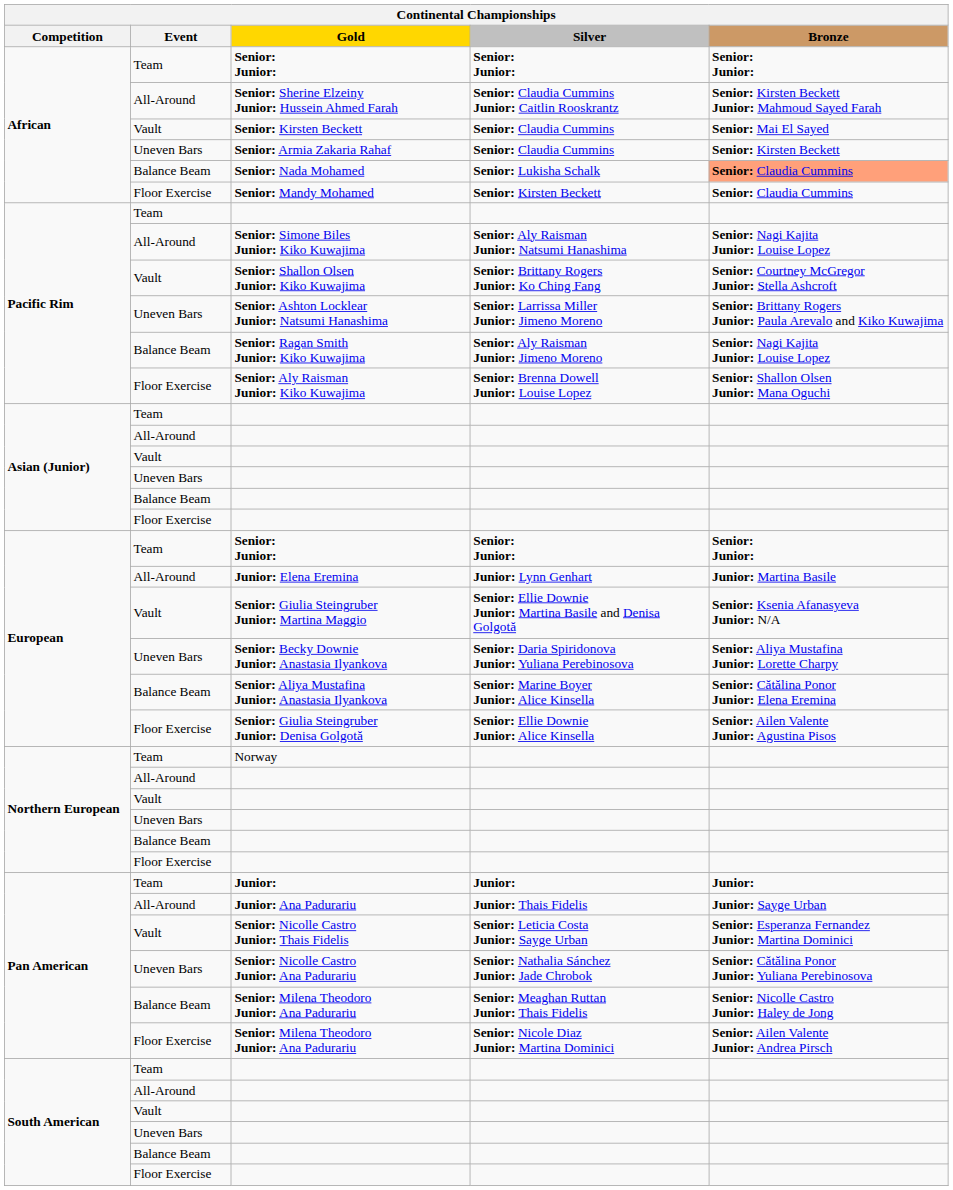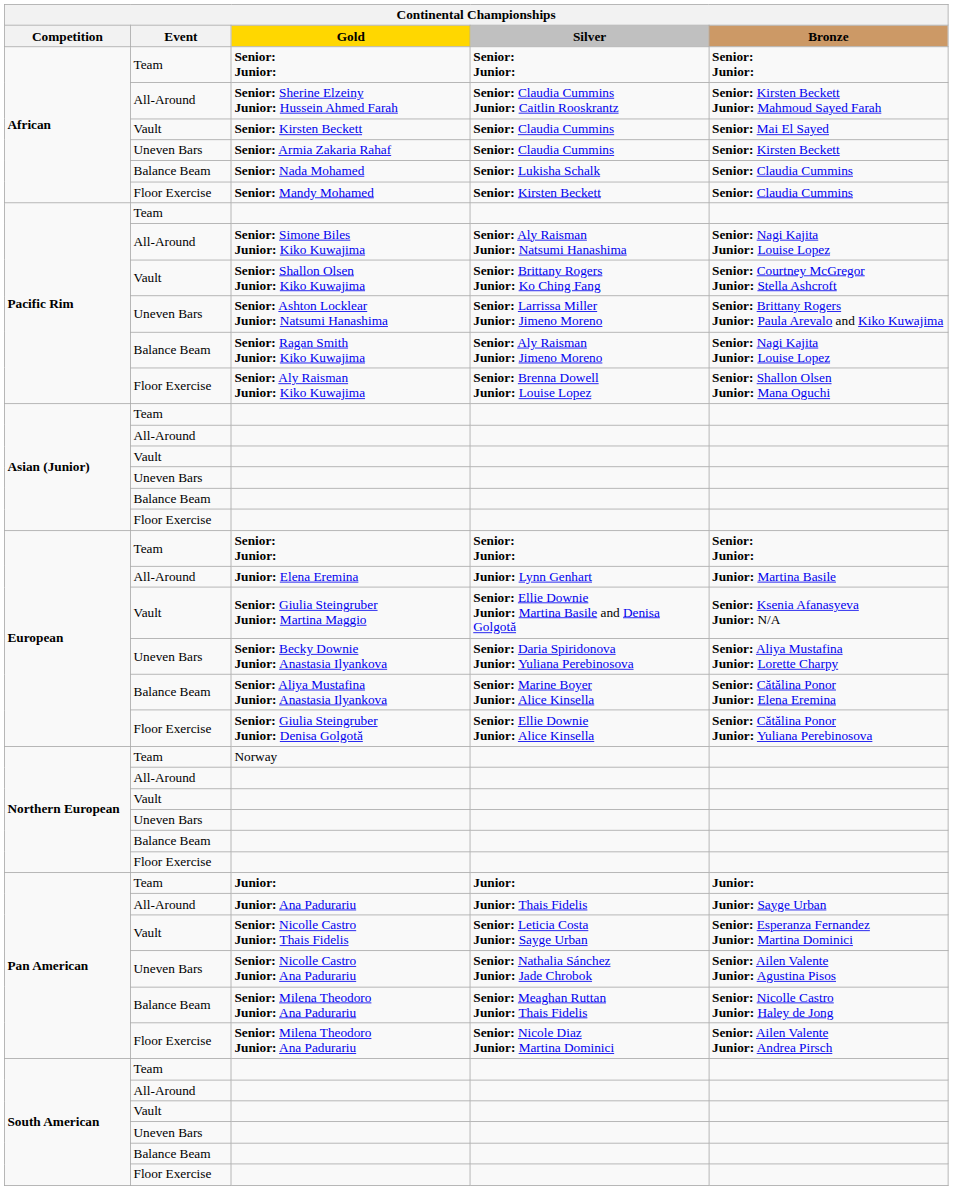 <table class="wikitable" style="width:90%;">
 <tr>
 <th colspan=5>Continental Championships</th>
 </tr>
 <tr>
 <th style="text-align:center; width:4%;">Competition</th>
 <th style="text-align:center; width:4%;">Event</th>
 <td style="text-align:center; width:11%; background:gold;"><strong>Gold</strong></td>
 <td style="text-align:center; width:11%; background:silver;"><strong>Silver</strong></td>
 <td style="text-align:center; width:11%; background:#c96;"><strong>Bronze</strong></td>
 </tr>
 <tr>
 <td rowspan=6><strong>African</strong></td>
 <td>Team</td>
 <td><strong>Senior:</strong>  <br> <strong>Junior:</strong> </td>
 <td><strong>Senior:</strong>  <br> <strong>Junior:</strong> </td>
 <td><strong>Senior:</strong>  <br> <strong>Junior:</strong> </td>
 </tr>
 <tr>
 <td>All-Around</td>
 <td><strong>Senior:</strong>  <a href='#'>Sherine Elzeiny</a> <br> <strong>Junior:</strong>  <a href='#'>Hussein Ahmed Farah</a></td>
 <td><strong>Senior:</strong>  <a href='#'>Claudia Cummins</a> <br> <strong>Junior:</strong>  <a href='#'>Caitlin Rooskrantz</a></td>
 <td><strong>Senior:</strong>  <a href='#'>Kirsten Beckett</a> <br> <strong>Junior:</strong>  <a href='#'>Mahmoud Sayed Farah</a></td>
 </tr>
 <tr>
 <td>Vault</td>
 <td><strong>Senior:</strong>  <a href='#'>Kirsten Beckett</a></td>
 <td><strong>Senior:</strong>  <a href='#'>Claudia Cummins</a></td>
 <td><strong>Senior:</strong>  <a href='#'>Mai El Sayed</a></td>
 </tr>
 <tr>
 <td>Uneven Bars</td>
 <td><strong>Senior:</strong>  <a href='#'>Armia Zakaria Rahaf</a></td>
 <td><strong>Senior:</strong>  <a href='#'>Claudia Cummins</a></td>
 <td><strong>Senior:</strong>  <a href='#'>Kirsten Beckett</a></td>
 </tr>
 <tr>
 <td>Balance Beam</td>
 <td><strong>Senior:</strong>  <a href='#'>Nada Mohamed</a></td>
 <td><strong>Senior:</strong>  <a href='#'>Lukisha Schalk</a></td>
-<td style="background: lightsalmon;"><strong>Senior:</strong>  <a href='#'>Claudia Cummins</a></td>
+<td><strong>Senior:</strong>  <a href='#'>Claudia Cummins</a></td>
 </tr>
 <tr>
 <td>Floor Exercise</td>
 <td><strong>Senior:</strong>  <a href='#'>Mandy Mohamed</a></td>
 <td><strong>Senior:</strong>  <a href='#'>Kirsten Beckett</a></td>
 <td><strong>Senior:</strong>  <a href='#'>Claudia Cummins</a></td>
 </tr>
 <tr>
 <td rowspan=6><strong>Pacific Rim</strong></td>
 <td>Team</td>
 <td></td>
 <td></td>
 <td></td>
 </tr>
 <tr>
 <td>All-Around</td>
 <td><strong>Senior:</strong>  <a href='#'>Simone Biles</a> <br> <strong>Junior:</strong>  <a href='#'>Kiko Kuwajima</a></td>
 <td><strong>Senior:</strong>  <a href='#'>Aly Raisman</a> <br> <strong>Junior:</strong>  <a href='#'>Natsumi Hanashima</a></td>
 <td><strong>Senior:</strong>  <a href='#'>Nagi Kajita</a> <br> <strong>Junior:</strong>  <a href='#'>Louise Lopez</a></td>
 </tr>
 <tr>
 <td>Vault</td>
 <td><strong>Senior:</strong>  <a href='#'>Shallon Olsen</a> <br> <strong>Junior:</strong>  <a href='#'>Kiko Kuwajima</a></td>
 <td><strong>Senior:</strong>  <a href='#'>Brittany Rogers</a> <br> <strong>Junior:</strong>  <a href='#'>Ko Ching Fang</a></td>
 <td><strong>Senior:</strong>  <a href='#'>Courtney McGregor</a> <br> <strong>Junior:</strong>  <a href='#'>Stella Ashcroft</a></td>
 </tr>
 <tr>
 <td>Uneven Bars</td>
 <td><strong>Senior:</strong>  <a href='#'>Ashton Locklear</a> <br> <strong>Junior:</strong>  <a href='#'>Natsumi Hanashima</a></td>
 <td><strong>Senior:</strong>  <a href='#'>Larrissa Miller</a> <br> <strong>Junior:</strong>  <a href='#'>Jimeno Moreno</a></td>
 <td><strong>Senior:</strong>  <a href='#'>Brittany Rogers</a> <br> <strong>Junior:</strong>  <a href='#'>Paula Arevalo</a> and  <a href='#'>Kiko Kuwajima</a></td>
 </tr>
 <tr>
 <td>Balance Beam</td>
 <td><strong>Senior:</strong>  <a href='#'>Ragan Smith</a> <br> <strong>Junior:</strong>  <a href='#'>Kiko Kuwajima</a></td>
 <td><strong>Senior:</strong>  <a href='#'>Aly Raisman</a> <br> <strong>Junior:</strong>  <a href='#'>Jimeno Moreno</a></td>
 <td><strong>Senior:</strong>  <a href='#'>Nagi Kajita</a> <br> <strong>Junior:</strong>  <a href='#'>Louise Lopez</a></td>
 </tr>
 <tr>
 <td>Floor Exercise</td>
 <td><strong>Senior:</strong>  <a href='#'>Aly Raisman</a> <br> <strong>Junior:</strong>  <a href='#'>Kiko Kuwajima</a></td>
 <td><strong>Senior:</strong>  <a href='#'>Brenna Dowell</a> <br> <strong>Junior:</strong>  <a href='#'>Louise Lopez</a></td>
 <td><strong>Senior:</strong>  <a href='#'>Shallon Olsen</a> <br> <strong>Junior:</strong>  <a href='#'>Mana Oguchi</a></td>
 </tr>
 <tr>
 <td rowspan=6><strong>Asian (Junior)</strong></td>
 <td>Team</td>
 <td></td>
 <td></td>
 <td></td>
 </tr>
 <tr>
 <td>All-Around</td>
 <td></td>
 <td></td>
 <td></td>
 </tr>
 <tr>
 <td>Vault</td>
 <td></td>
 <td></td>
 <td></td>
 </tr>
 <tr>
 <td>Uneven Bars</td>
 <td></td>
 <td></td>
 <td></td>
 </tr>
 <tr>
 <td>Balance Beam</td>
 <td></td>
 <td></td>
 <td></td>
 </tr>
 <tr>
 <td>Floor Exercise</td>
 <td></td>
 <td></td>
 <td></td>
 </tr>
 <tr>
 <td rowspan=6><strong>European</strong></td>
 <td>Team</td>
 <td><strong>Senior:</strong>  <br> <strong>Junior:</strong> </td>
 <td><strong>Senior:</strong>  <br> <strong>Junior:</strong> </td>
 <td><strong>Senior:</strong>  <br> <strong>Junior:</strong> </td>
 </tr>
 <tr>
 <td>All-Around</td>
 <td><strong>Junior:</strong>  <a href='#'>Elena Eremina</a></td>
 <td><strong>Junior:</strong>  <a href='#'>Lynn Genhart</a></td>
 <td><strong>Junior:</strong>  <a href='#'>Martina Basile</a></td>
 </tr>
 <tr>
 <td>Vault</td>
 <td><strong>Senior:</strong>  <a href='#'>Giulia Steingruber</a> <br> <strong>Junior:</strong>  <a href='#'>Martina Maggio</a></td>
 <td><strong>Senior:</strong>  <a href='#'>Ellie Downie</a> <br> <strong>Junior:</strong>  <a href='#'>Martina Basile</a> and  <a href='#'>Denisa Golgotă</a></td>
 <td><strong>Senior:</strong>  <a href='#'>Ksenia Afanasyeva</a> <br> <strong>Junior:</strong> N/A</td>
 </tr>
 <tr>
 <td>Uneven Bars</td>
 <td><strong>Senior:</strong>  <a href='#'>Becky Downie</a> <br> <strong>Junior:</strong>  <a href='#'>Anastasia Ilyankova</a></td>
 <td><strong>Senior:</strong>  <a href='#'>Daria Spiridonova</a> <br> <strong>Junior:</strong>  <a href='#'>Yuliana Perebinosova</a></td>
 <td><strong>Senior:</strong>  <a href='#'>Aliya Mustafina</a> <br> <strong>Junior:</strong>  <a href='#'>Lorette Charpy</a></td>
 </tr>
 <tr>
 <td>Balance Beam</td>
 <td><strong>Senior:</strong>  <a href='#'>Aliya Mustafina</a> <br> <strong>Junior:</strong>  <a href='#'>Anastasia Ilyankova</a></td>
 <td><strong>Senior:</strong>  <a href='#'>Marine Boyer</a> <br> <strong>Junior:</strong>  <a href='#'>Alice Kinsella</a></td>
 <td><strong>Senior:</strong>  <a href='#'>Cătălina Ponor</a> <br> <strong>Junior:</strong>  <a href='#'>Elena Eremina</a></td>
 </tr>
 <tr>
 <td>Floor Exercise</td>
 <td><strong>Senior:</strong>  <a href='#'>Giulia Steingruber</a> <br> <strong>Junior:</strong>  <a href='#'>Denisa Golgotă</a></td>
 <td><strong>Senior:</strong>  <a href='#'>Ellie Downie</a> <br> <strong>Junior:</strong>  <a href='#'>Alice Kinsella</a></td>
-<td><strong>Senior:</strong>  <a href='#'>Ailen Valente</a> <br> <strong>Junior:</strong>  <a href='#'>Agustina Pisos</a></td>
+<td><strong>Senior:</strong>  <a href='#'>Cătălina Ponor</a> <br> <strong>Junior:</strong>  <a href='#'>Yuliana Perebinosova</a></td>
 </tr>
 <tr>
 <td rowspan=6><strong>Northern European</strong></td>
 <td>Team</td>
 <td>Norway</td>
 <td></td>
 <td></td>
 </tr>
 <tr>
 <td>All-Around</td>
 <td></td>
 <td></td>
 </tr>
 <tr>
 <td>Vault</td>
 <td></td>
 <td></td>
 <td></td>
 </tr>
 <tr>
 <td>Uneven Bars</td>
 <td></td>
 <td></td>
 <td></td>
 </tr>
 <tr>
 <td>Balance Beam</td>
 <td></td>
 <td></td>
 <td></td>
 </tr>
 <tr>
 <td>Floor Exercise</td>
 <td></td>
 <td></td>
 <td></td>
 </tr>
 <tr>
 <td rowspan=6><strong>Pan American</strong></td>
 <td>Team</td>
 <td><strong>Junior:</strong> </td>
 <td><strong>Junior:</strong> </td>
 <td><strong>Junior:</strong> </td>
 </tr>
 <tr>
 <td>All-Around</td>
 <td><strong>Junior:</strong>  <a href='#'>Ana Padurariu</a></td>
 <td><strong>Junior:</strong>  <a href='#'>Thais Fidelis</a></td>
 <td><strong>Junior:</strong>  <a href='#'>Sayge Urban</a></td>
 </tr>
 <tr>
 <td>Vault</td>
 <td><strong>Senior:</strong>  <a href='#'>Nicolle Castro</a> <br> <strong>Junior:</strong>  <a href='#'>Thais Fidelis</a></td>
 <td><strong>Senior:</strong>  <a href='#'>Leticia Costa</a> <br> <strong>Junior:</strong>  <a href='#'>Sayge Urban</a></td>
 <td><strong>Senior:</strong>  <a href='#'>Esperanza Fernandez</a> <br> <strong>Junior:</strong>  <a href='#'>Martina Dominici</a></td>
 </tr>
 <tr>
 <td>Uneven Bars</td>
 <td><strong>Senior:</strong>  <a href='#'>Nicolle Castro</a> <br> <strong>Junior:</strong>  <a href='#'>Ana Padurariu</a></td>
 <td><strong>Senior:</strong>  <a href='#'>Nathalia Sánchez</a> <br> <strong>Junior:</strong>  <a href='#'>Jade Chrobok</a></td>
-<td><strong>Senior:</strong>  <a href='#'>Cătălina Ponor</a> <br> <strong>Junior:</strong>  <a href='#'>Yuliana Perebinosova</a></td>
+<td><strong>Senior:</strong>  <a href='#'>Ailen Valente</a> <br> <strong>Junior:</strong>  <a href='#'>Agustina Pisos</a></td>
 </tr>
 <tr>
 <td>Balance Beam</td>
 <td><strong>Senior:</strong>  <a href='#'>Milena Theodoro</a> <br> <strong>Junior:</strong>  <a href='#'>Ana Padurariu</a></td>
 <td><strong>Senior:</strong>  <a href='#'>Meaghan Ruttan</a> <br> <strong>Junior:</strong>  <a href='#'>Thais Fidelis</a></td>
 <td><strong>Senior:</strong>  <a href='#'>Nicolle Castro</a> <br> <strong>Junior:</strong>  <a href='#'>Haley de Jong</a></td>
 </tr>
 <tr>
 <td>Floor Exercise</td>
 <td><strong>Senior:</strong>  <a href='#'>Milena Theodoro</a> <br> <strong>Junior:</strong>  <a href='#'>Ana Padurariu</a></td>
 <td><strong>Senior:</strong>  <a href='#'>Nicole Diaz</a> <br> <strong>Junior:</strong>  <a href='#'>Martina Dominici</a></td>
 <td><strong>Senior:</strong>  <a href='#'>Ailen Valente</a> <br> <strong>Junior:</strong>  <a href='#'>Andrea Pirsch</a></td>
 </tr>
 <tr>
 <td rowspan=6><strong>South American</strong></td>
 <td>Team</td>
 <td></td>
 <td></td>
 <td></td>
 </tr>
 <tr>
 <td>All-Around</td>
 <td></td>
 <td></td>
 <td></td>
 </tr>
 <tr>
 <td>Vault</td>
 <td></td>
 <td></td>
 <td></td>
 </tr>
 <tr>
 <td>Uneven Bars</td>
 <td></td>
 <td></td>
 <td></td>
 </tr>
 <tr>
 <td>Balance Beam</td>
 <td></td>
 <td></td>
 <td></td>
 </tr>
 <tr>
 <td>Floor Exercise</td>
 <td></td>
 <td></td>
 <td></td>
 </tr>
 </table>
